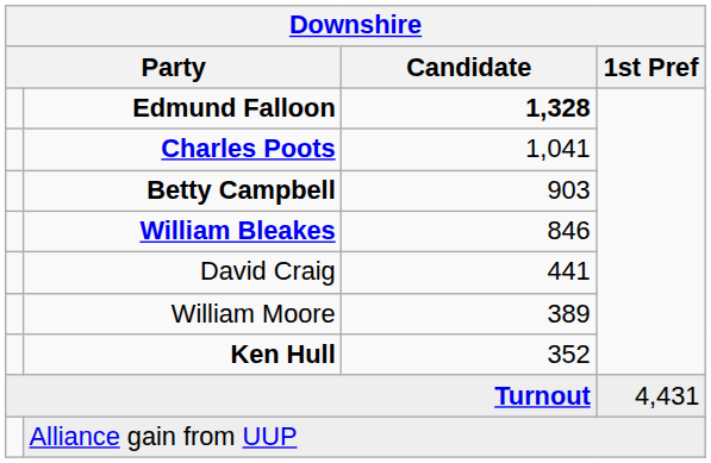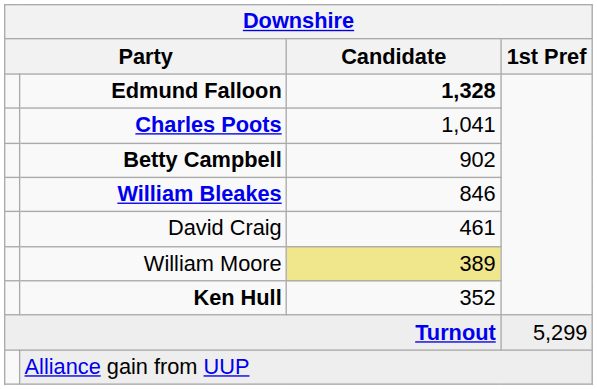 <table class="wikitable">
 <tr>
 <th colspan="4" align="center"><a href='#'>Downshire</a></th>
 </tr>
 <tr>
 <th colspan="2" align="center" width=200>Party</th>
 <th width=150>Candidate</th>
 <th width=60>1st Pref</th>
 </tr>
 <tr>
 <td></td>
 <td align="right"><strong>Edmund Falloon</strong></td>
 <td align="right"><strong>1,328</strong></td>
 </tr>
 <tr>
 <td></td>
 <td align="right"><strong><a href='#'>Charles Poots</a></strong></td>
 <td align="right">1,041</td>
 </tr>
 <tr>
 <td></td>
 <td align="right"><strong>Betty Campbell</strong></td>
-<td align="right">903</td>
+<td align="right">902</td>
 </tr>
 <tr>
 <td></td>
 <td align="right"><strong><a href='#'>William Bleakes</a></strong></td>
 <td align="right">846</td>
 </tr>
 <tr>
 <td></td>
 <td align="right">David Craig</td>
-<td align="right">441</td>
+<td align="right">461</td>
 </tr>
 <tr>
 <td></td>
 <td align="right">William Moore</td>
-<td align="right">389</td>
+<td align="right" style="background: khaki;">389</td>
 </tr>
 <tr>
 <td></td>
 <td align="right"><strong>Ken Hull</strong></td>
 <td align="right">352</td>
 </tr>
 <tr bgcolor="EEEEEE">
 <td colspan=3 align="right"><strong><a href='#'>Turnout</a></strong></td>
-<td align="right">4,431</td>
+<td align="right">5,299</td>
 </tr>
 <tr>
 <td bgcolor=></td>
 <td colspan=3 bgcolor="EEEEEE"><a href='#'>Alliance</a> gain from <a href='#'>UUP</a></td>
 </tr>
 </table>
